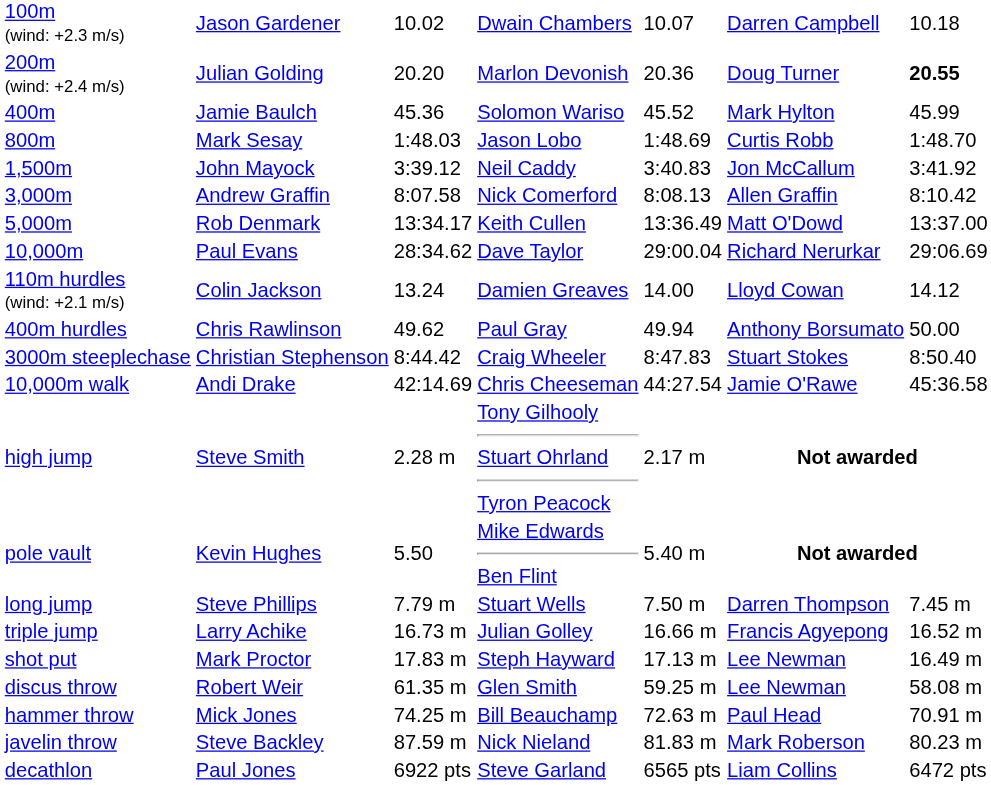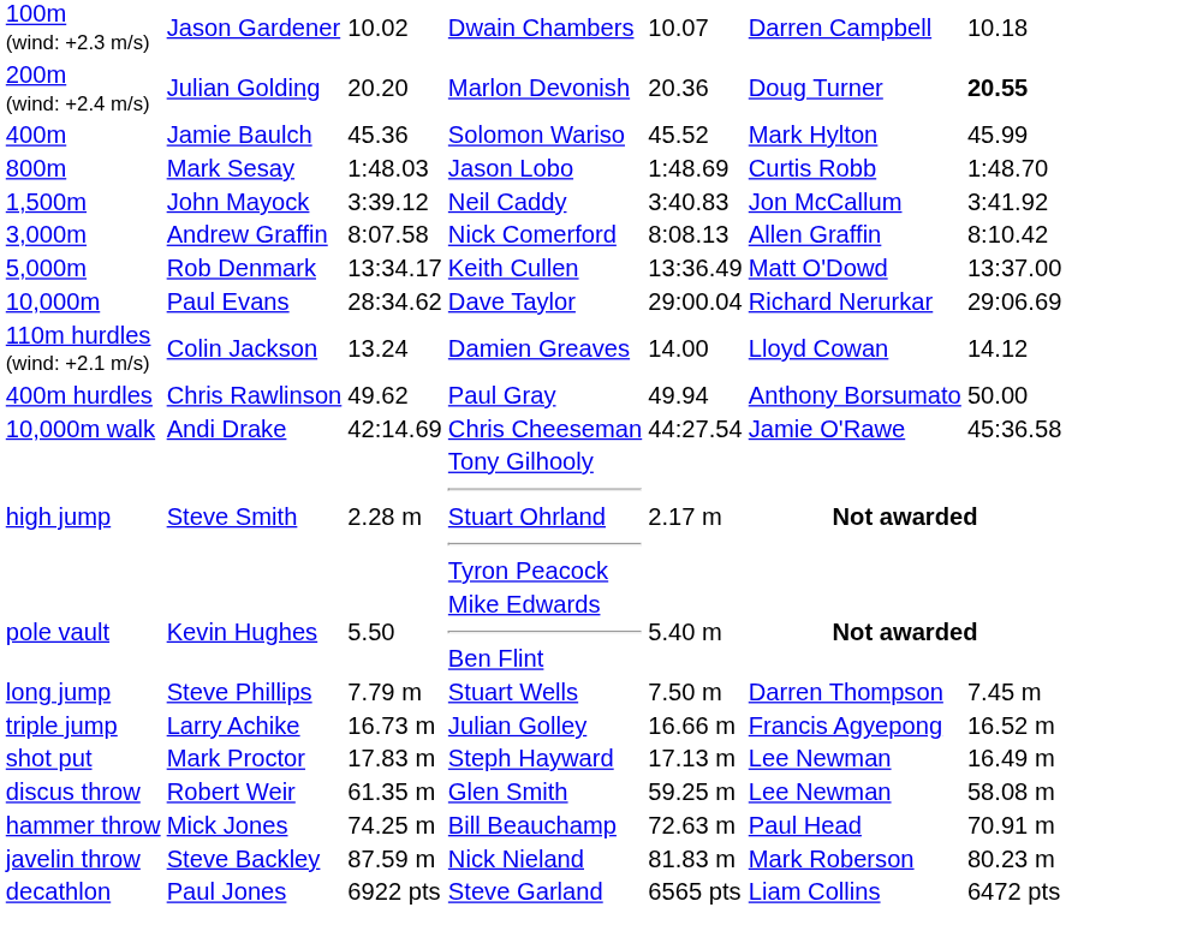 <table>
 <tr>
 <td><a href='#'>100m</a><br><small>(wind: +2.3 m/s)</small></td>
 <td><a href='#'>Jason Gardener</a></td>
 <td>10.02 </td>
 <td><a href='#'>Dwain Chambers</a></td>
 <td>10.07 </td>
 <td><a href='#'>Darren Campbell</a></td>
 <td>10.18 </td>
 </tr>
 <tr>
 <td><a href='#'>200m</a><br><small>(wind: +2.4 m/s)</small></td>
 <td><a href='#'>Julian Golding</a></td>
 <td>20.20 </td>
 <td><a href='#'>Marlon Devonish</a></td>
 <td>20.36 </td>
 <td> <a href='#'>Doug Turner</a></td>
 <td><strong>20.55 </strong></td>
 </tr>
 <tr>
 <td><a href='#'>400m</a></td>
 <td> <a href='#'>Jamie Baulch</a></td>
 <td>45.36</td>
 <td><a href='#'>Solomon Wariso</a></td>
 <td>45.52</td>
 <td><a href='#'>Mark Hylton</a></td>
 <td>45.99</td>
 </tr>
 <tr>
 <td><a href='#'>800m</a></td>
 <td><a href='#'>Mark Sesay</a></td>
 <td>1:48.03</td>
 <td><a href='#'>Jason Lobo</a></td>
 <td>1:48.69</td>
 <td><a href='#'>Curtis Robb</a></td>
 <td>1:48.70</td>
 </tr>
 <tr>
 <td><a href='#'>1,500m</a></td>
 <td><a href='#'>John Mayock</a></td>
 <td>3:39.12</td>
 <td><a href='#'>Neil Caddy</a></td>
 <td>3:40.83</td>
 <td> <a href='#'>Jon McCallum</a></td>
 <td>3:41.92</td>
 </tr>
 <tr>
 <td><a href='#'>3,000m</a></td>
 <td><a href='#'>Andrew Graffin</a></td>
 <td>8:07.58</td>
 <td><a href='#'>Nick Comerford</a></td>
 <td>8:08.13</td>
 <td><a href='#'>Allen Graffin</a></td>
 <td>8:10.42</td>
 </tr>
 <tr>
 <td><a href='#'>5,000m</a></td>
 <td><a href='#'>Rob Denmark</a></td>
 <td>13:34.17</td>
 <td><a href='#'>Keith Cullen</a></td>
 <td>13:36.49</td>
 <td><a href='#'>Matt O'Dowd</a></td>
 <td>13:37.00</td>
 </tr>
 <tr>
 <td><a href='#'>10,000m</a></td>
 <td><a href='#'>Paul Evans</a></td>
 <td>28:34.62</td>
 <td><a href='#'>Dave Taylor</a></td>
 <td>29:00.04</td>
 <td><a href='#'>Richard Nerurkar</a></td>
 <td>29:06.69</td>
 </tr>
 <tr>
 <td><a href='#'>110m hurdles</a><br><small>(wind: +2.1 m/s)</small></td>
 <td> <a href='#'>Colin Jackson</a></td>
 <td>13.24 </td>
 <td><a href='#'>Damien Greaves</a></td>
 <td>14.00 </td>
 <td><a href='#'>Lloyd Cowan</a></td>
 <td>14.12 </td>
 </tr>
 <tr>
 <td><a href='#'>400m hurdles</a></td>
 <td><a href='#'>Chris Rawlinson</a></td>
 <td>49.62</td>
 <td> <a href='#'>Paul Gray</a></td>
 <td>49.94</td>
 <td><a href='#'>Anthony Borsumato</a></td>
 <td>50.00</td>
 </tr>
 <tr>
-<td><a href='#'>3000m steeplechase</a></td>
-<td><a href='#'>Christian Stephenson</a></td>
-<td>8:44.42</td>
-<td><a href='#'>Craig Wheeler</a></td>
-<td>8:47.83</td>
-<td><a href='#'>Stuart Stokes</a></td>
-<td>8:50.40</td>
-</tr>
-<tr>
 <td><a href='#'>10,000m walk</a></td>
 <td><a href='#'>Andi Drake</a></td>
 <td>42:14.69</td>
 <td><a href='#'>Chris Cheeseman</a></td>
 <td>44:27.54</td>
 <td> <a href='#'>Jamie O'Rawe</a></td>
 <td>45:36.58</td>
 </tr>
 <tr>
 <td><a href='#'>high jump</a></td>
 <td><a href='#'>Steve Smith</a></td>
 <td>2.28 m</td>
 <td> <a href='#'>Tony Gilhooly</a><hr><a href='#'>Stuart Ohrland</a><hr> <a href='#'>Tyron Peacock</a></td>
 <td>2.17 m</td>
 <th colspan=2>Not awarded</th>
 </tr>
 <tr>
 <td><a href='#'>pole vault</a></td>
 <td><a href='#'>Kevin Hughes</a></td>
 <td>5.50</td>
 <td><a href='#'>Mike Edwards</a><hr><a href='#'>Ben Flint</a></td>
 <td>5.40 m</td>
 <th colspan=2>Not awarded</th>
 </tr>
 <tr>
 <td><a href='#'>long jump</a></td>
 <td><a href='#'>Steve Phillips</a></td>
 <td>7.79 m</td>
 <td><a href='#'>Stuart Wells</a></td>
 <td>7.50 m</td>
 <td><a href='#'>Darren Thompson</a></td>
 <td>7.45 m</td>
 </tr>
 <tr>
 <td><a href='#'>triple jump</a></td>
 <td><a href='#'>Larry Achike</a></td>
 <td>16.73 m </td>
 <td><a href='#'>Julian Golley</a></td>
 <td>16.66 m</td>
 <td><a href='#'>Francis Agyepong</a></td>
 <td>16.52 m</td>
 </tr>
 <tr>
 <td><a href='#'>shot put</a></td>
 <td><a href='#'>Mark Proctor</a></td>
 <td>17.83 m</td>
 <td> <a href='#'>Steph Hayward</a></td>
 <td>17.13 m</td>
 <td><a href='#'>Lee Newman</a></td>
 <td>16.49 m</td>
 </tr>
 <tr>
 <td><a href='#'>discus throw</a></td>
 <td><a href='#'>Robert Weir</a></td>
 <td>61.35 m</td>
 <td><a href='#'>Glen Smith</a></td>
 <td>59.25 m</td>
 <td><a href='#'>Lee Newman</a></td>
 <td>58.08 m</td>
 </tr>
 <tr>
 <td><a href='#'>hammer throw</a></td>
 <td><a href='#'>Mick Jones</a></td>
 <td>74.25 m</td>
 <td><a href='#'>Bill Beauchamp</a></td>
 <td>72.63 m</td>
 <td><a href='#'>Paul Head</a></td>
 <td>70.91 m</td>
 </tr>
 <tr>
 <td><a href='#'>javelin throw</a></td>
 <td><a href='#'>Steve Backley</a></td>
 <td>87.59 m</td>
 <td><a href='#'>Nick Nieland</a></td>
 <td>81.83 m</td>
 <td><a href='#'>Mark Roberson</a></td>
 <td>80.23 m</td>
 </tr>
 <tr>
 <td><a href='#'>decathlon</a></td>
 <td> <a href='#'>Paul Jones</a></td>
 <td>6922 pts</td>
 <td><a href='#'>Steve Garland</a></td>
 <td>6565 pts</td>
 <td><a href='#'>Liam Collins</a></td>
 <td>6472 pts</td>
 </tr>
 </table>
